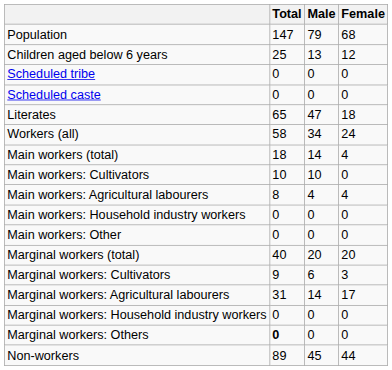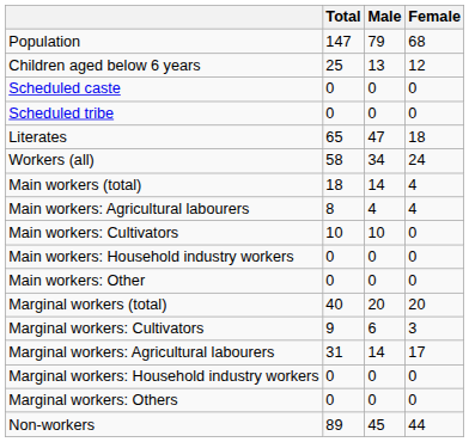 <table class="wikitable sortable">
 <tr>
 <th></th>
 <th>Total</th>
 <th>Male</th>
 <th>Female</th>
 </tr>
 <tr>
 <td>Population</td>
 <td>147</td>
 <td>79</td>
 <td>68</td>
 </tr>
 <tr>
 <td>Children aged below 6 years</td>
 <td>25</td>
 <td>13</td>
 <td>12</td>
 </tr>
 <tr>
-<td><a href='#'>Scheduled tribe</a></td>
+<td><a href='#'>Scheduled caste</a></td>
 <td>0</td>
 <td>0</td>
 <td>0</td>
 </tr>
 <tr>
-<td><a href='#'>Scheduled caste</a></td>
+<td><a href='#'>Scheduled tribe</a></td>
 <td>0</td>
 <td>0</td>
 <td>0</td>
 </tr>
 <tr>
 <td>Literates</td>
 <td>65</td>
 <td>47</td>
 <td>18</td>
 </tr>
 <tr>
 <td>Workers (all)</td>
 <td>58</td>
 <td>34</td>
 <td>24</td>
 </tr>
 <tr>
 <td>Main workers (total)</td>
 <td>18</td>
 <td>14</td>
 <td>4</td>
 </tr>
 <tr>
+<td>Main workers: Agricultural labourers</td>
+<td>8</td>
+<td>4</td>
+<td>4</td>
+</tr>
+<tr>
 <td>Main workers: Cultivators</td>
 <td>10</td>
 <td>10</td>
 <td>0</td>
-</tr>
-<tr>
-<td>Main workers: Agricultural labourers</td>
-<td>8</td>
-<td>4</td>
-<td>4</td>
 </tr>
 <tr>
 <td>Main workers: Household industry workers</td>
 <td>0</td>
 <td>0</td>
 <td>0</td>
 </tr>
 <tr>
 <td>Main workers: Other</td>
 <td>0</td>
 <td>0</td>
 <td>0</td>
 </tr>
 <tr>
 <td>Marginal workers (total)</td>
 <td>40</td>
 <td>20</td>
 <td>20</td>
 </tr>
 <tr>
 <td>Marginal workers: Cultivators</td>
 <td>9</td>
 <td>6</td>
 <td>3</td>
 </tr>
 <tr>
 <td>Marginal workers: Agricultural labourers</td>
 <td>31</td>
 <td>14</td>
 <td>17</td>
 </tr>
 <tr>
 <td>Marginal workers: Household industry workers</td>
 <td>0</td>
 <td>0</td>
 <td>0</td>
 </tr>
 <tr>
 <td>Marginal workers: Others</td>
-<td><strong>0</strong></td>
+<td>0</td>
 <td>0</td>
 <td>0</td>
 </tr>
 <tr>
 <td>Non-workers</td>
 <td>89</td>
 <td>45</td>
 <td>44</td>
 </tr>
 </table>
